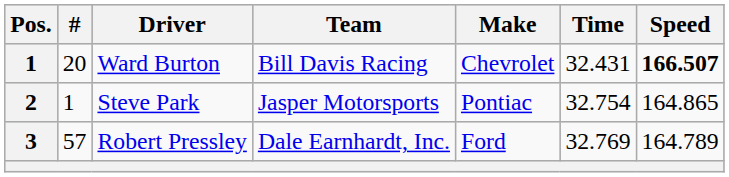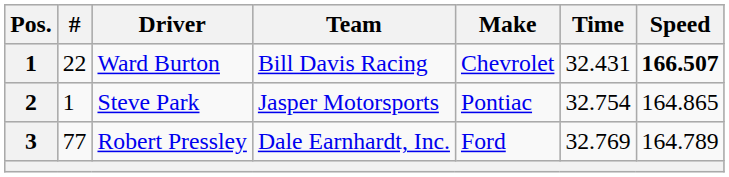 <table class="wikitable" style="font-size:95%">
 <tr>
 <th>Pos.</th>
 <th>#</th>
 <th>Driver</th>
 <th>Team</th>
 <th>Make</th>
 <th>Time</th>
 <th>Speed</th>
 </tr>
 <tr>
 <th>1</th>
-<td>20</td>
+<td>22</td>
 <td><a href='#'>Ward Burton</a></td>
 <td><a href='#'>Bill Davis Racing</a></td>
 <td><a href='#'>Chevrolet</a></td>
 <td>32.431</td>
 <td><strong>166.507</strong></td>
 </tr>
 <tr>
 <th>2</th>
 <td>1</td>
 <td><a href='#'>Steve Park</a></td>
 <td><a href='#'>Jasper Motorsports</a></td>
 <td><a href='#'>Pontiac</a></td>
 <td>32.754</td>
 <td>164.865</td>
 </tr>
 <tr>
 <th>3</th>
-<td>57</td>
+<td>77</td>
 <td><a href='#'>Robert Pressley</a></td>
 <td><a href='#'>Dale Earnhardt, Inc.</a></td>
 <td><a href='#'>Ford</a></td>
 <td>32.769</td>
 <td>164.789</td>
 </tr>
 <tr>
 <th colspan="7"></th>
 </tr>
 </table>
